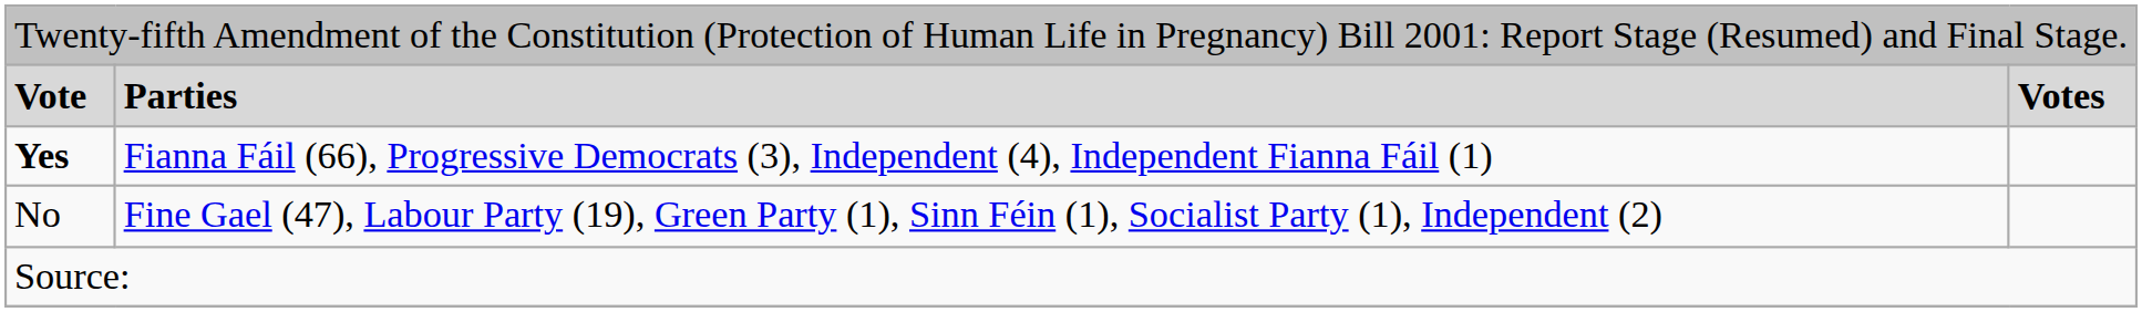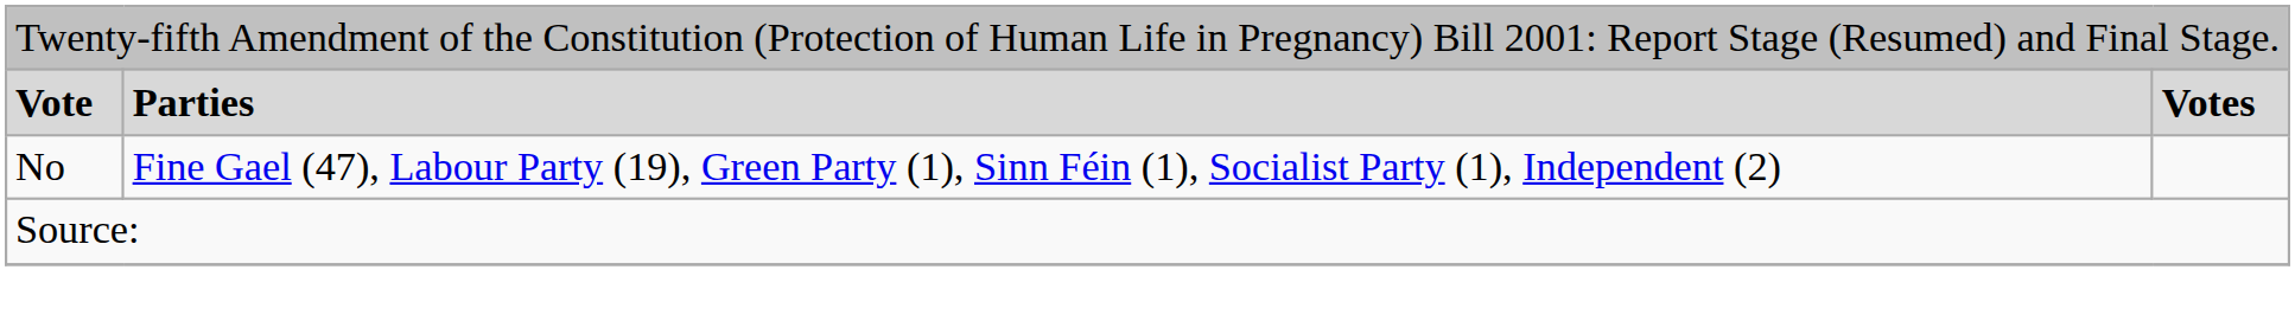 <table class="wikitable width=40%">
 <tr>
 <td colspan="3" bgcolor="#C0C0C0" align="center">Twenty-fifth Amendment of the Constitution (Protection of Human Life in Pregnancy) Bill 2001: Report Stage (Resumed) and Final Stage.<br></td>
 </tr>
 <tr bgcolor="#D8D8D8">
 <td><strong>Vote</strong></td>
 <td><strong>Parties</strong></td>
 <td><strong>Votes</strong></td>
-</tr>
-<tr>
-<td> <strong>Yes</strong></td>
-<td><a href='#'>Fianna Fáil</a> (66), <a href='#'>Progressive Democrats</a> (3), <a href='#'>Independent</a> (4), <a href='#'>Independent Fianna Fáil</a> (1)</td>
-<td></td>
 </tr>
 <tr>
 <td>No</td>
 <td><a href='#'>Fine Gael</a> (47), <a href='#'>Labour Party</a> (19), <a href='#'>Green Party</a> (1), <a href='#'>Sinn Féin</a> (1), <a href='#'>Socialist Party</a> (1), <a href='#'>Independent</a> (2)</td>
 <td></td>
 </tr>
 <tr>
 <td colspan="3">Source: </td>
 </tr>
 <tr>
 </tr>
 </table>
